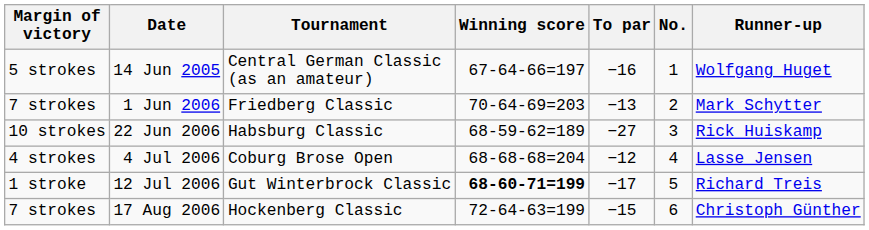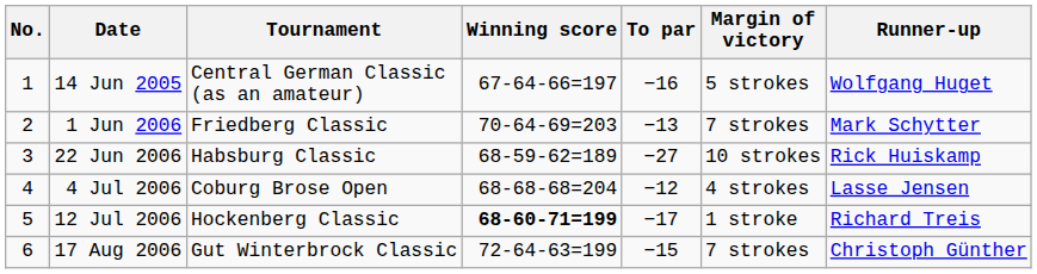 <table class="wikitable" style="font-size:95%;">
 <tr>
-<th>Margin of<br>victory</th>
+<th>No.</th>
 <th>Date</th>
 <th>Tournament</th>
 <th>Winning score</th>
 <th>To par</th>
-<th>No.</th>
+<th>Margin of<br>victory</th>
 <th>Runner-up</th>
 </tr>
 <tr>
-<td>5 strokes</td>
+<td align=center>1</td>
 <td align=right>14 Jun <a href='#'>2005</a></td>
 <td>Central German Classic<br>(as an amateur)</td>
 <td align=right>67-64-66=197</td>
 <td align=center>−16</td>
-<td align=center>1</td>
+<td>5 strokes</td>
 <td> <a href='#'>Wolfgang Huget</a></td>
 </tr>
 <tr>
-<td>7 strokes</td>
+<td align=center>2</td>
 <td align=right>1 Jun <a href='#'>2006</a></td>
 <td>Friedberg Classic</td>
 <td align=right>70-64-69=203</td>
 <td align=center>−13</td>
-<td align=center>2</td>
+<td>7 strokes</td>
 <td> <a href='#'>Mark Schytter</a></td>
 </tr>
 <tr>
-<td>10 strokes</td>
+<td align=center>3</td>
 <td align=right>22 Jun 2006</td>
 <td>Habsburg Classic</td>
 <td align=right>68-59-62=189</td>
 <td align=center>−27</td>
-<td align=center>3</td>
+<td>10 strokes</td>
 <td> <a href='#'>Rick Huiskamp</a></td>
 </tr>
 <tr>
-<td>4 strokes</td>
+<td align=center>4</td>
 <td align=right>4 Jul 2006</td>
 <td>Coburg Brose Open</td>
 <td align=right>68-68-68=204</td>
 <td align=center>−12</td>
-<td align=center>4</td>
+<td>4 strokes</td>
 <td> <a href='#'>Lasse Jensen</a></td>
 </tr>
 <tr>
-<td>1 stroke</td>
+<td align=center>5</td>
 <td align=right>12 Jul 2006</td>
-<td>Gut Winterbrock Classic</td>
+<td>Hockenberg Classic</td>
 <td align=right><strong>68-60-71=199</strong></td>
 <td align=center>−17</td>
-<td align=center>5</td>
+<td>1 stroke</td>
 <td> <a href='#'>Richard Treis</a></td>
 </tr>
 <tr>
-<td>7 strokes</td>
+<td align=center>6</td>
 <td align=right>17 Aug 2006</td>
-<td>Hockenberg Classic</td>
+<td>Gut Winterbrock Classic</td>
 <td align=right>72-64-63=199</td>
 <td align=center>−15</td>
-<td align=center>6</td>
+<td>7 strokes</td>
 <td> <a href='#'>Christoph Günther</a></td>
 </tr>
 </table>
